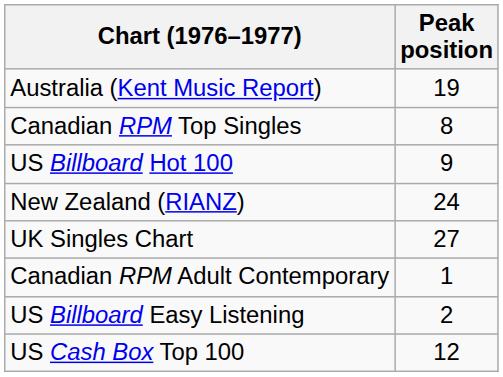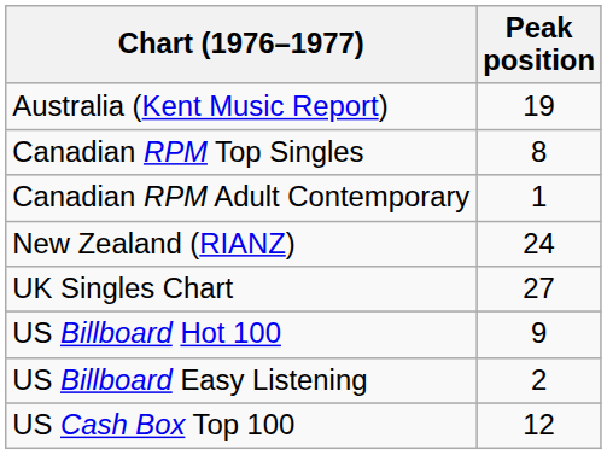 <table class="wikitable sortable">
 <tr>
 <th>Chart (1976–1977)</th>
 <th>Peak<br>position</th>
 </tr>
 <tr>
 <td>Australia (<a href='#'>Kent Music Report</a>)</td>
 <td style="text-align:center;">19</td>
 </tr>
 <tr>
 <td>Canadian <em><a href='#'>RPM</a></em> Top Singles</td>
 <td style="text-align:center;">8</td>
 </tr>
 <tr>
-<td>US <em><a href='#'>Billboard</a></em> <a href='#'>Hot 100</a></td>
-<td style="text-align:center;">9</td>
+<td>Canadian <em>RPM</em> Adult Contemporary</td>
+<td style="text-align:center;">1</td>
 </tr>
 <tr>
 <td>New Zealand (<a href='#'>RIANZ</a>)</td>
 <td style="text-align:center;">24</td>
 </tr>
 <tr>
 <td>UK Singles Chart</td>
 <td style="text-align:center;">27</td>
 </tr>
 <tr>
-<td>Canadian <em>RPM</em> Adult Contemporary</td>
-<td style="text-align:center;">1</td>
+<td>US <em><a href='#'>Billboard</a></em> <a href='#'>Hot 100</a></td>
+<td style="text-align:center;">9</td>
 </tr>
 <tr>
 <td>US <em><a href='#'>Billboard</a></em> Easy Listening</td>
 <td style="text-align:center;">2</td>
 </tr>
 <tr>
 <td>US <em><a href='#'>Cash Box</a></em> Top 100</td>
 <td style="text-align:center;">12</td>
 </tr>
 </table>
